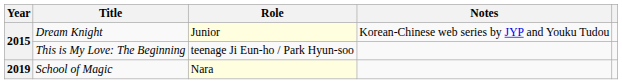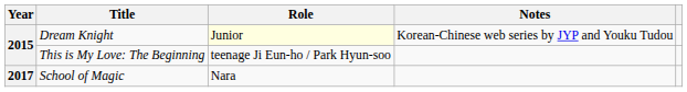 <table class="wikitable plainrowheaders">
 <tr>
 <th scope="col">Year</th>
 <th scope="col">Title</th>
 <th scope="col">Role</th>
 <th scope="col">Notes</th>
 <th scope="col" class="unsortable"></th>
 </tr>
 <tr>
 <th scope="row" rowspan="2">2015</th>
 <td><em>Dream Knight</em></td>
 <td style="background: lightyellow;">Junior</td>
 <td>Korean-Chinese web series by <a href='#'>JYP</a> and Youku Tudou</td>
 <td style="text-align:center"></td>
 </tr>
 <tr>
 <td><em>This is My Love: The Beginning</em></td>
 <td>teenage Ji Eun-ho / Park Hyun-soo</td>
 <td></td>
 <td style="text-align:center"></td>
 </tr>
 <tr>
-<th scope="row">2019</th>
+<th scope="row">2017</th>
 <td><em>School of Magic</em></td>
-<td style="background: lightyellow;">Nara</td>
+<td>Nara</td>
 <td></td>
 <td style="text-align:center"></td>
 </tr>
 </table>
